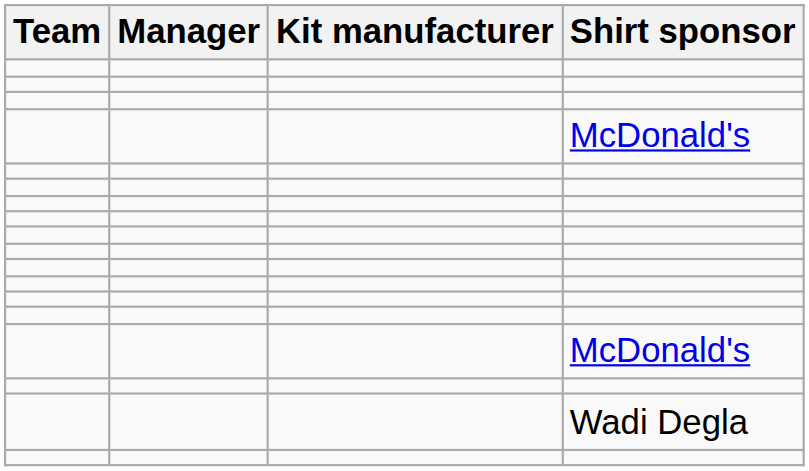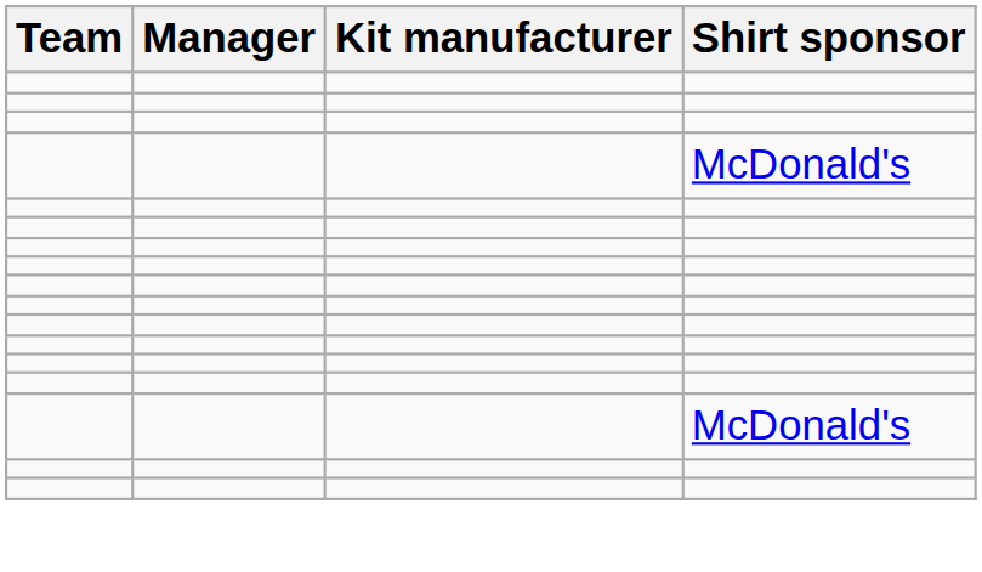 <table class="wikitable sortable" style="text-align: left; font-size:100%">
 <tr>
 <th>Team</th>
 <th>Manager</th>
 <th>Kit manufacturer</th>
 <th>Shirt sponsor</th>
 </tr>
 <tr>
 <td></td>
 <td></td>
 <td> </td>
 <td></td>
 </tr>
 <tr>
 <td></td>
 <td></td>
 <td> </td>
 <td></td>
 </tr>
 <tr>
 <td></td>
 <td></td>
 <td> </td>
 <td></td>
 </tr>
 <tr>
 <td></td>
 <td></td>
 <td> </td>
 <td><a href='#'>McDonald's</a></td>
 </tr>
 <tr>
 <td></td>
 <td></td>
 <td> </td>
 <td></td>
 </tr>
 <tr>
 <td></td>
 <td></td>
 <td> </td>
 <td></td>
 </tr>
 <tr>
 <td></td>
 <td></td>
 <td> </td>
 <td></td>
 </tr>
 <tr>
 <td></td>
 <td></td>
 <td> </td>
 <td></td>
 </tr>
 <tr>
 <td></td>
 <td></td>
 <td> </td>
 <td></td>
 </tr>
 <tr>
 <td></td>
 <td></td>
 <td> </td>
 <td></td>
 </tr>
 <tr>
 <td></td>
 <td></td>
 <td> </td>
 <td></td>
 </tr>
 <tr>
 <td></td>
 <td></td>
 <td> </td>
 <td></td>
 </tr>
 <tr>
 <td></td>
 <td></td>
 <td> </td>
 <td></td>
 </tr>
 <tr>
 <td></td>
 <td></td>
 <td> </td>
 <td></td>
 </tr>
 <tr>
 <td></td>
 <td></td>
 <td> </td>
 <td><a href='#'>McDonald's</a></td>
 </tr>
 <tr>
 <td></td>
 <td></td>
 <td> </td>
 <td></td>
 </tr>
 <tr>
 <td></td>
 <td></td>
-<td>  </td>
-<td>Wadi Degla</td>
-</tr>
-<tr>
-<td></td>
-<td></td>
 <td> </td>
 <td></td>
 </tr>
 </table>
